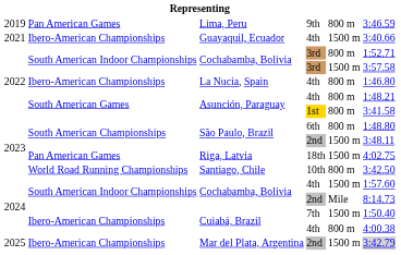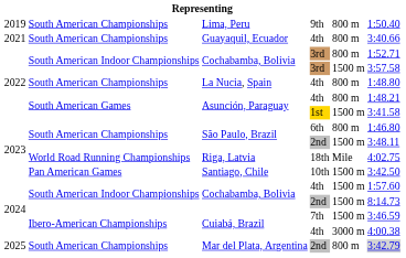 <table>
 <tr>
 <th colspan="6">Representing </th>
 </tr>
 <tr>
 <td>2019</td>
-<td><a href='#'>Pan American Games</a></td>
+<td><a href='#'>South American Championships</a></td>
 <td><a href='#'>Lima, Peru</a></td>
 <td>9th</td>
 <td>800 m</td>
-<td><a href='#'>3:46.59</a></td>
+<td><a href='#'>1:50.40</a></td>
 </tr>
 <tr>
 <td>2021</td>
-<td><a href='#'>Ibero-American Championships</a></td>
+<td><a href='#'>South American Championships</a></td>
 <td><a href='#'>Guayaquil, Ecuador</a></td>
 <td>4th</td>
-<td>1500 m</td>
+<td>800 m</td>
 <td><a href='#'>3:40.66</a></td>
 </tr>
 <tr>
 <td rowspan=5>2022</td>
 <td rowspan=2><a href='#'>South American Indoor Championships</a></td>
 <td rowspan=2><a href='#'>Cochabamba, Bolivia</a></td>
 <td bgcolor=cc9966>3rd</td>
 <td>800 m</td>
 <td><a href='#'>1:52.71</a></td>
 </tr>
 <tr>
 <td bgcolor=cc9966>3rd</td>
 <td>1500 m</td>
 <td><a href='#'>3:57.58</a></td>
 </tr>
 <tr>
-<td><a href='#'>Ibero-American Championships</a></td>
+<td><a href='#'>South American Championships</a></td>
 <td><a href='#'>La Nucia</a>, <a href='#'>Spain</a></td>
 <td>4th</td>
 <td>800 m</td>
-<td><a href='#'>1:46.80</a></td>
+<td><a href='#'>1:48.80</a></td>
 </tr>
 <tr>
 <td rowspan=2><a href='#'>South American Games</a></td>
 <td rowspan=2><a href='#'>Asunción, Paraguay</a></td>
 <td>4th</td>
 <td>800 m</td>
 <td><a href='#'>1:48.21</a></td>
 </tr>
 <tr>
 <td bgcolor=gold>1st</td>
-<td>800 m</td>
+<td>1500 m</td>
 <td><a href='#'>3:41.58</a></td>
 </tr>
 <tr>
 <td rowspan=4>2023</td>
 <td rowspan=2><a href='#'>South American Championships</a></td>
 <td rowspan=2><a href='#'>São Paulo, Brazil</a></td>
 <td>6th</td>
 <td>800 m</td>
-<td><a href='#'>1:48.80</a></td>
+<td><a href='#'>1:46.80</a></td>
 </tr>
 <tr>
 <td bgcolor=silver>2nd</td>
 <td>1500 m</td>
 <td><a href='#'>3:48.11</a></td>
 </tr>
 <tr>
-<td><a href='#'>Pan American Games</a></td>
+<td><a href='#'>World Road Running Championships</a></td>
 <td><a href='#'>Riga, Latvia</a></td>
 <td>18th</td>
-<td>1500 m</td>
+<td>Mile</td>
 <td><a href='#'>4:02.75</a></td>
 </tr>
 <tr>
-<td><a href='#'>World Road Running Championships</a></td>
+<td><a href='#'>Pan American Games</a></td>
 <td><a href='#'>Santiago, Chile</a></td>
 <td>10th</td>
-<td>800 m</td>
+<td>1500 m</td>
 <td><a href='#'>3:42.50</a></td>
 </tr>
 <tr>
 <td rowspan=4>2024</td>
 <td rowspan=2><a href='#'>South American Indoor Championships</a></td>
 <td rowspan=2><a href='#'>Cochabamba, Bolivia</a></td>
 <td>4th</td>
 <td>1500 m</td>
 <td><a href='#'>1:57.60</a></td>
 </tr>
 <tr>
 <td bgcolor=silver>2nd</td>
-<td>Mile</td>
+<td>1500 m</td>
 <td><a href='#'>8:14.73</a></td>
 </tr>
 <tr>
 <td rowspan=2><a href='#'>Ibero-American Championships</a></td>
 <td rowspan=2><a href='#'>Cuiabá, Brazil</a></td>
 <td>7th</td>
 <td>1500 m</td>
-<td><a href='#'>1:50.40</a></td>
+<td><a href='#'>3:46.59</a></td>
 </tr>
 <tr>
 <td>4th</td>
-<td>800 m</td>
+<td>3000 m</td>
 <td><a href='#'>4:00.38</a></td>
 </tr>
 <tr>
 <td>2025</td>
-<td><a href='#'>Ibero-American Championships</a></td>
+<td><a href='#'>South American Championships</a></td>
 <td><a href='#'>Mar del Plata, Argentina</a></td>
 <td bgcolor=silver>2nd</td>
-<td>1500 m</td>
+<td>800 m</td>
 <td style="background: lightgrey;"><a href='#'>3:42.79</a></td>
 </tr>
 </table>
